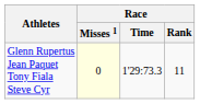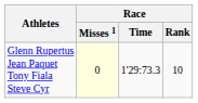 <table class="wikitable" border="1" style="font-size:90%">
 <tr>
 <th rowspan=2>Athletes</th>
 <th colspan=3>Race</th>
 </tr>
 <tr>
 <th>Misses <sup>1</sup></th>
 <th>Time</th>
 <th>Rank</th>
 </tr>
 <tr>
 <td><a href='#'>Glenn Rupertus</a><br><a href='#'>Jean Paquet</a><br><a href='#'>Tony Fiala</a><br><a href='#'>Steve Cyr</a></td>
 <td align=center style="background: lightyellow;">0</td>
 <td align=center>1'29:73.3</td>
-<td align=center>11</td>
+<td align=center>10</td>
 </tr>
 </table>
